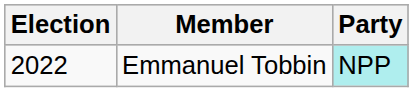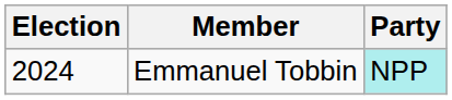 <table class="wikitable">
 <tr>
 <th>Election</th>
 <th>Member</th>
 <th>Party</th>
 </tr>
 <tr>
-<td>2022</td>
+<td>2024</td>
 <td>Emmanuel Tobbin</td>
 <td style="background: paleturquoise;">NPP</td>
 </tr>
 </table>
